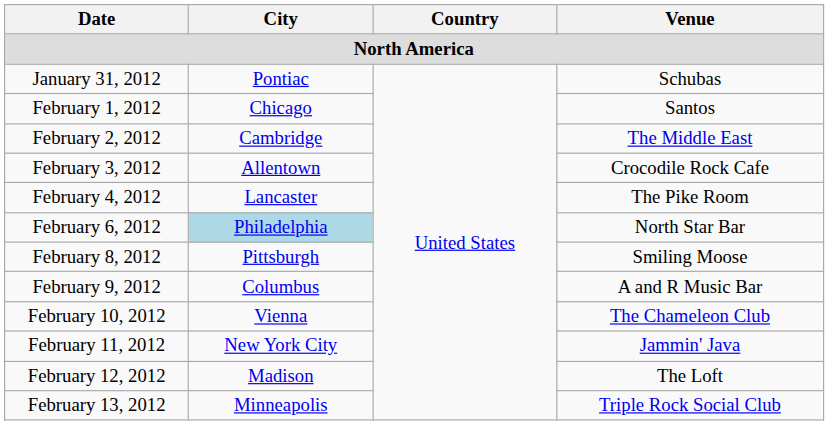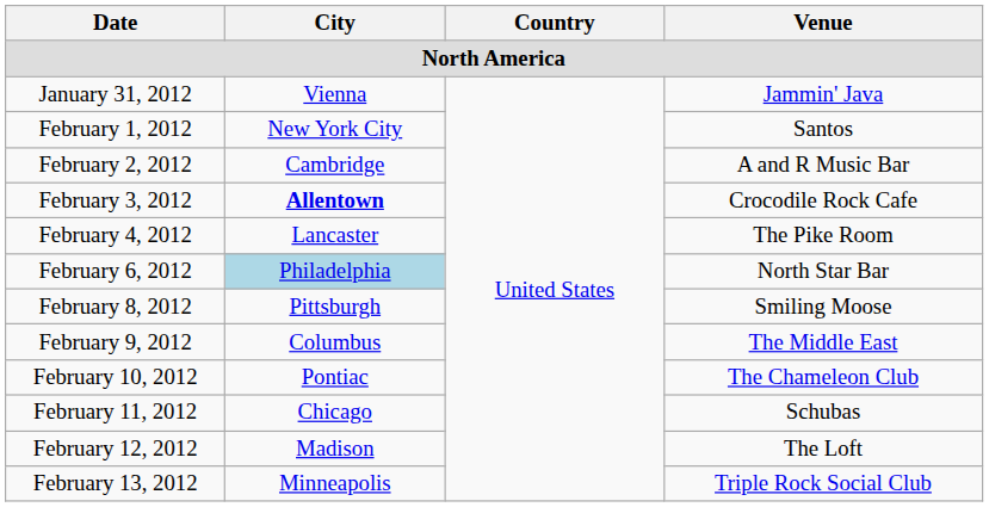 <table class="wikitable" style="text-align:center;">
 <tr>
 <th width="150">Date</th>
 <th width="150">City</th>
 <th width="150">Country</th>
 <th width="220">Venue</th>
 </tr>
 <tr bgcolor="#DDDDDD">
 <td colspan=4><strong>North America</strong></td>
 </tr>
 <tr>
 <td>January 31, 2012</td>
-<td><a href='#'>Pontiac</a></td>
+<td><a href='#'>Vienna</a></td>
 <td rowspan="12"><a href='#'>United States</a></td>
-<td>Schubas</td>
+<td><a href='#'>Jammin' Java</a></td>
 </tr>
 <tr>
 <td>February 1, 2012</td>
-<td><a href='#'>Chicago</a></td>
+<td><a href='#'>New York City</a></td>
 <td>Santos</td>
 </tr>
 <tr>
 <td>February 2, 2012</td>
 <td><a href='#'>Cambridge</a></td>
-<td><a href='#'>The Middle East</a></td>
+<td>A and R Music Bar</td>
 </tr>
 <tr>
 <td>February 3, 2012</td>
-<td><a href='#'>Allentown</a></td>
+<td><strong><a href='#'>Allentown</a></strong></td>
 <td>Crocodile Rock Cafe</td>
 </tr>
 <tr>
 <td>February 4, 2012</td>
 <td><a href='#'>Lancaster</a></td>
 <td>The Pike Room</td>
 </tr>
 <tr>
 <td>February 6, 2012</td>
 <td style="background: lightblue;"><a href='#'>Philadelphia</a></td>
 <td>North Star Bar</td>
 </tr>
 <tr>
 <td>February 8, 2012</td>
 <td><a href='#'>Pittsburgh</a></td>
 <td>Smiling Moose</td>
 </tr>
 <tr>
 <td>February 9, 2012</td>
 <td><a href='#'>Columbus</a></td>
-<td>A and R Music Bar</td>
+<td><a href='#'>The Middle East</a></td>
 </tr>
 <tr>
 <td>February 10, 2012</td>
-<td><a href='#'>Vienna</a></td>
+<td><a href='#'>Pontiac</a></td>
 <td><a href='#'>The Chameleon Club</a></td>
 </tr>
 <tr>
 <td>February 11, 2012</td>
-<td><a href='#'>New York City</a></td>
-<td><a href='#'>Jammin' Java</a></td>
+<td><a href='#'>Chicago</a></td>
+<td>Schubas</td>
 </tr>
 <tr>
 <td>February 12, 2012</td>
 <td><a href='#'>Madison</a></td>
 <td>The Loft</td>
 </tr>
 <tr>
 <td>February 13, 2012</td>
 <td><a href='#'>Minneapolis</a></td>
 <td><a href='#'>Triple Rock Social Club</a></td>
 </tr>
 </table>
